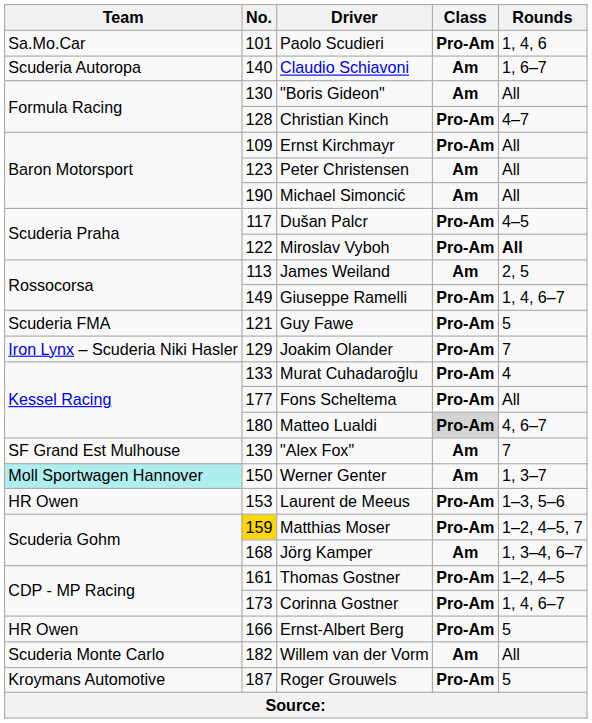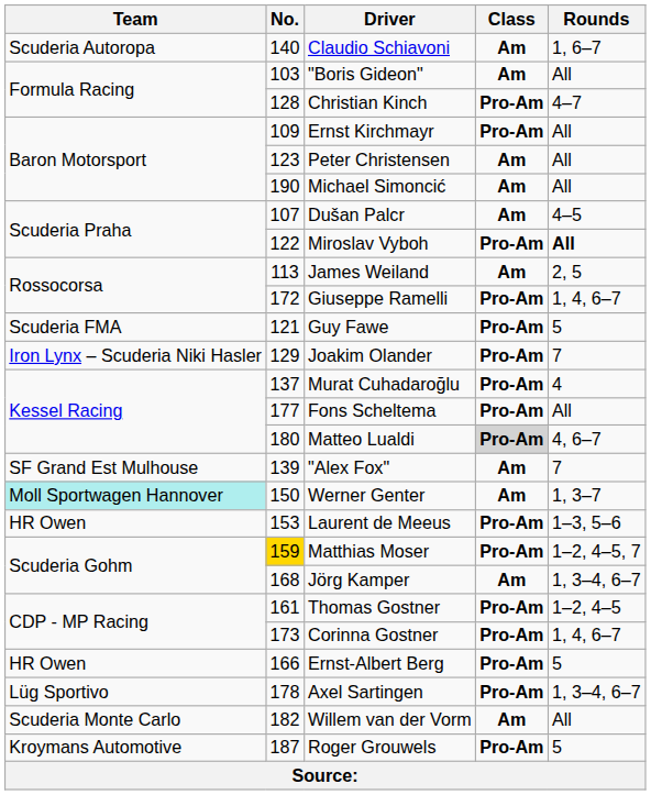 <table class="wikitable" style="font-size:90%;">
 <tr>
 <th>Team</th>
 <th>No.</th>
 <th>Driver</th>
 <th>Class</th>
 <th>Rounds</th>
-</tr>
-<tr>
-<td> Sa.Mo.Car</td>
-<td align=center>101</td>
-<td> Paolo Scudieri</td>
-<td align=center><strong><span>Pro-Am</span></strong></td>
-<td>1, 4, 6</td>
 </tr>
 <tr>
 <td> Scuderia Autoropa</td>
 <td align=center>140</td>
 <td> <a href='#'>Claudio Schiavoni</a></td>
 <td align=center><strong><span>Am</span></strong></td>
 <td>1, 6–7</td>
 </tr>
 <tr>
 <td rowspan=2> Formula Racing</td>
-<td align=center>130</td>
+<td align=center>103</td>
 <td> "Boris Gideon"</td>
 <td align=center><strong><span>Am</span></strong></td>
 <td>All</td>
 </tr>
 <tr>
 <td align=center>128</td>
 <td> Christian Kinch</td>
 <td align=center><strong><span>Pro-Am</span></strong></td>
 <td>4–7</td>
 </tr>
 <tr>
 <td rowspan=3> Baron Motorsport</td>
 <td align=center>109</td>
 <td> Ernst Kirchmayr</td>
 <td align=center><strong><span>Pro-Am</span></strong></td>
 <td>All</td>
 </tr>
 <tr>
 <td align=center>123</td>
 <td> Peter Christensen</td>
 <td align=center><strong><span>Am</span></strong></td>
 <td>All</td>
 </tr>
 <tr>
 <td align=center>190</td>
 <td> Michael Simoncić</td>
 <td align=center><strong><span>Am</span></strong></td>
 <td>All</td>
 </tr>
 <tr>
 <td rowspan=2> Scuderia Praha</td>
-<td align=center>117</td>
+<td align=center>107</td>
 <td> Dušan Palcr</td>
-<td align=center><strong><span>Pro-Am</span></strong></td>
+<td align=center><strong><span>Am</span></strong></td>
 <td>4–5</td>
 </tr>
 <tr>
 <td align=center>122</td>
 <td> Miroslav Vyboh</td>
 <td align=center><strong><span>Pro-Am</span></strong></td>
 <td><strong>All</strong></td>
 </tr>
 <tr>
 <td rowspan=2> Rossocorsa</td>
 <td align=center>113</td>
 <td> James Weiland</td>
 <td align=center><strong><span>Am</span></strong></td>
 <td>2, 5</td>
 </tr>
 <tr>
-<td align=center>149</td>
+<td align=center>172</td>
 <td> Giuseppe Ramelli</td>
 <td align=center><strong><span>Pro-Am</span></strong></td>
 <td>1, 4, 6–7</td>
 </tr>
 <tr>
 <td> Scuderia FMA</td>
 <td align=center>121</td>
 <td> Guy Fawe</td>
 <td align=center><strong><span>Pro-Am</span></strong></td>
 <td>5</td>
 </tr>
 <tr>
 <td>  <a href='#'>Iron Lynx</a> – Scuderia Niki Hasler</td>
 <td align=center>129</td>
 <td> Joakim Olander</td>
 <td align=center><strong><span>Pro-Am</span></strong></td>
 <td>7</td>
 </tr>
 <tr>
 <td rowspan=3> <a href='#'>Kessel Racing</a></td>
-<td align=center>133</td>
+<td align=center>137</td>
 <td> Murat Cuhadaroğlu</td>
 <td align=center><strong><span>Pro-Am</span></strong></td>
 <td>4</td>
 </tr>
 <tr>
 <td align=center>177</td>
 <td> Fons Scheltema</td>
 <td align=center><strong><span>Pro-Am</span></strong></td>
 <td>All</td>
 </tr>
 <tr>
 <td align=center>180</td>
 <td> Matteo Lualdi</td>
 <td align=center style="background: lightgrey;"><strong><span>Pro-Am</span></strong></td>
 <td>4, 6–7</td>
 </tr>
 <tr>
 <td> SF Grand Est Mulhouse</td>
 <td align=center>139</td>
 <td> "Alex Fox"</td>
 <td align=center><strong><span>Am</span></strong></td>
 <td>7</td>
 </tr>
 <tr>
 <td style="background: paleturquoise;"> Moll Sportwagen Hannover</td>
 <td align=center>150</td>
 <td> Werner Genter</td>
 <td align=center><strong><span>Am</span></strong></td>
 <td>1, 3–7</td>
 </tr>
 <tr>
 <td> HR Owen</td>
 <td align=center>153</td>
 <td> Laurent de Meeus</td>
 <td align=center><strong><span>Pro-Am</span></strong></td>
 <td>1–3, 5–6</td>
 </tr>
 <tr>
 <td rowspan=2> Scuderia Gohm</td>
 <td align=center style="background: gold;">159</td>
 <td> Matthias Moser</td>
 <td align=center><strong><span>Pro-Am</span></strong></td>
 <td>1–2, 4–5, 7</td>
 </tr>
 <tr>
 <td align=center>168</td>
 <td> Jörg Kamper</td>
 <td align=center><strong><span>Am</span></strong></td>
 <td>1, 3–4, 6–7</td>
 </tr>
 <tr>
 <td rowspan=2> CDP - MP Racing</td>
 <td align=center>161</td>
 <td> Thomas Gostner</td>
 <td align=center><strong><span>Pro-Am</span></strong></td>
 <td>1–2, 4–5</td>
 </tr>
 <tr>
 <td align=center>173</td>
 <td> Corinna Gostner</td>
 <td align=center><strong><span>Pro-Am</span></strong></td>
 <td>1, 4, 6–7</td>
 </tr>
 <tr>
 <td> HR Owen</td>
 <td align=center>166</td>
 <td> Ernst-Albert Berg</td>
 <td align=center><strong><span>Pro-Am</span></strong></td>
 <td>5</td>
 </tr>
 <tr>
+<td> Lüg Sportivo</td>
+<td align=center>178</td>
+<td> Axel Sartingen</td>
+<td align=center><strong><span>Pro-Am</span></strong></td>
+<td>1, 3–4, 6–7</td>
+</tr>
+<tr>
 <td> Scuderia Monte Carlo</td>
 <td align=center>182</td>
 <td> Willem van der Vorm</td>
 <td align=center><strong><span>Am</span></strong></td>
 <td>All</td>
 </tr>
 <tr>
 <td> Kroymans Automotive</td>
 <td align=center>187</td>
 <td> Roger Grouwels</td>
 <td align=center><strong><span>Pro-Am</span></strong></td>
 <td>5</td>
 </tr>
 <tr>
 <th colspan=5>Source:</th>
 </tr>
 </table>
